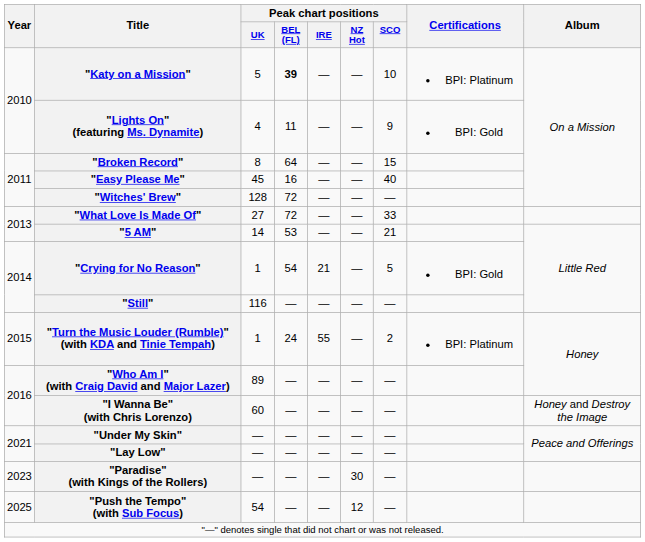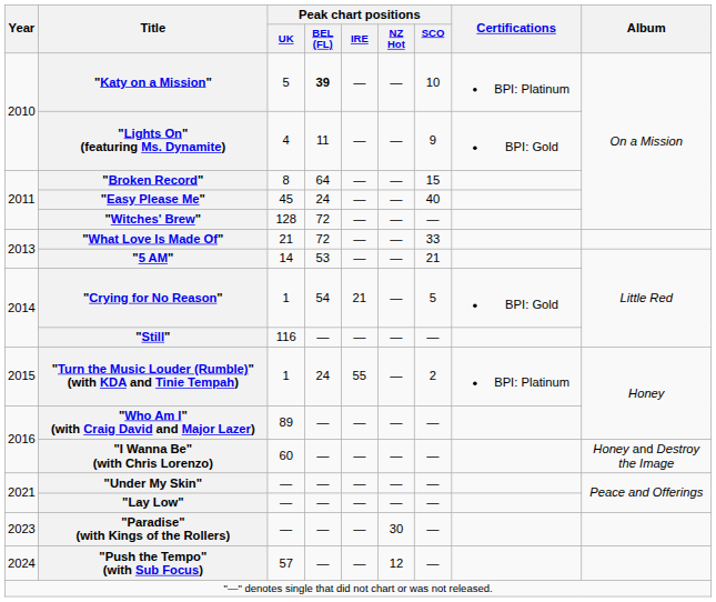 <table class="wikitable plainrowheaders" style="text-align:center;">
 <tr>
 <th scope="col" rowspan="2" style="width:1em;">Year</th>
 <th scope="col" rowspan="2" style="width:18em;">Title</th>
 <th scope="col" colspan="5">Peak chart positions</th>
 <th scope="col" rowspan="2" style="width:10em;"><a href='#'>Certifications</a></th>
 <th scope="col" rowspan="2" style="width:10em;">Album</th>
 </tr>
 <tr>
 <th scope="col" style="width:3em;font-size:85%;"><a href='#'>UK</a><br></th>
 <th scope="col" style="width:3em;font-size:85%;"><a href='#'>BEL<br>(FL)</a><br></th>
 <th scope="col" style="width:3em;font-size:85%;"><a href='#'>IRE</a><br></th>
 <th scope="col" style="width:3em;font-size:85%;"><a href='#'>NZ<br>Hot</a><br></th>
 <th scope="col" style="width:3em;font-size:85%;"><a href='#'>SCO</a><br><br></th>
 </tr>
 <tr>
 <td rowspan="2">2010</td>
 <th scope="row">"<a href='#'>Katy on a Mission</a>"</th>
 <td>5</td>
 <td><strong>39</strong></td>
 <td>—</td>
 <td>—</td>
 <td>10</td>
 <td><br><ul><li>BPI: Platinum</li></ul></td>
 <td rowspan="5"><em>On a Mission</em></td>
 </tr>
 <tr>
 <th scope="row">"<a href='#'>Lights On</a>"<br><span>(featuring <a href='#'>Ms. Dynamite</a>)</span></th>
 <td>4</td>
 <td>11</td>
 <td>—</td>
 <td>—</td>
 <td>9</td>
 <td><br><ul><li>BPI: Gold</li></ul></td>
 </tr>
 <tr>
 <td rowspan="3">2011</td>
 <th scope="row">"<a href='#'>Broken Record</a>"</th>
 <td>8</td>
 <td>64</td>
 <td>—</td>
 <td>—</td>
 <td>15</td>
 <td></td>
 </tr>
 <tr>
 <th scope="row">"<a href='#'>Easy Please Me</a>"</th>
 <td>45</td>
-<td>16</td>
+<td>24</td>
 <td>—</td>
 <td>—</td>
 <td>40</td>
 <td></td>
 </tr>
 <tr>
 <th scope="row">"<a href='#'>Witches' Brew</a>"</th>
 <td>128</td>
 <td>72</td>
 <td>—</td>
 <td>—</td>
 <td>—</td>
 <td></td>
 </tr>
 <tr>
 <td rowspan="2">2013</td>
 <th scope="row">"<a href='#'>What Love Is Made Of</a>"</th>
-<td>27</td>
+<td>21</td>
 <td>72</td>
 <td>—</td>
 <td>—</td>
 <td>33</td>
 <td></td>
 <td></td>
 </tr>
 <tr>
 <th scope="row">"<a href='#'>5 AM</a>"</th>
 <td>14</td>
 <td>53</td>
 <td>—</td>
 <td>—</td>
 <td>21</td>
 <td></td>
 <td rowspan="3"><em>Little Red</em></td>
 </tr>
 <tr>
 <td rowspan="2">2014</td>
 <th scope="row">"<a href='#'>Crying for No Reason</a>"</th>
 <td>1</td>
 <td>54</td>
 <td>21</td>
 <td>—</td>
 <td>5</td>
 <td><br><ul><li>BPI: Gold</li></ul></td>
 </tr>
 <tr>
 <th scope="row">"<a href='#'>Still</a>"</th>
 <td>116</td>
 <td>—</td>
 <td>—</td>
 <td>—</td>
 <td>—</td>
 <td></td>
 </tr>
 <tr>
 <td>2015</td>
 <th scope="row">"<a href='#'>Turn the Music Louder (Rumble)</a>"<br><span>(with <a href='#'>KDA</a> and <a href='#'>Tinie Tempah</a>)</span></th>
 <td>1</td>
 <td>24</td>
 <td>55</td>
 <td>—</td>
 <td>2</td>
 <td><br><ul><li>BPI: Platinum</li></ul></td>
 <td rowspan="2"><em>Honey</em></td>
 </tr>
 <tr>
 <td rowspan="2">2016</td>
 <th scope="row">"<a href='#'>Who Am I</a>"<br><span>(with <a href='#'>Craig David</a> and <a href='#'>Major Lazer</a>)</span></th>
 <td>89</td>
 <td>—</td>
 <td>—</td>
 <td>—</td>
 <td>—</td>
 <td></td>
 </tr>
 <tr>
 <th scope="row">"I Wanna Be"<br><span>(with Chris Lorenzo)</span></th>
 <td>60</td>
 <td>—</td>
 <td>—</td>
 <td>—</td>
 <td>—</td>
 <td></td>
 <td><em>Honey</em> and <em>Destroy the Image</em></td>
 </tr>
 <tr>
 <td rowspan="2">2021</td>
 <th scope="row">"Under My Skin"</th>
 <td>—</td>
 <td>—</td>
 <td>—</td>
 <td>—</td>
 <td>—</td>
 <td></td>
 <td rowspan="2"><em>Peace and Offerings</em></td>
 </tr>
 <tr>
 <th scope="row">"Lay Low"</th>
 <td>—</td>
 <td>—</td>
 <td>—</td>
 <td>—</td>
 <td>—</td>
 <td></td>
 </tr>
 <tr>
 <td>2023</td>
 <th scope="row">"Paradise"<br><span>(with Kings of the Rollers)</span></th>
 <td>—</td>
 <td>—</td>
 <td>—</td>
 <td>30</td>
 <td>—</td>
 <td></td>
 <td></td>
 </tr>
 <tr>
-<td>2025</td>
+<td>2024</td>
 <th scope="row">"Push the Tempo"<br><span>(with <a href='#'>Sub Focus</a>)</span></th>
-<td>54</td>
+<td>57</td>
 <td>—</td>
 <td>—</td>
 <td>12</td>
 <td>—</td>
 <td></td>
 <td></td>
 </tr>
 <tr>
 <td colspan="9" style="font-size:85%;">"—" denotes single that did not chart or was not released.</td>
 </tr>
 </table>
